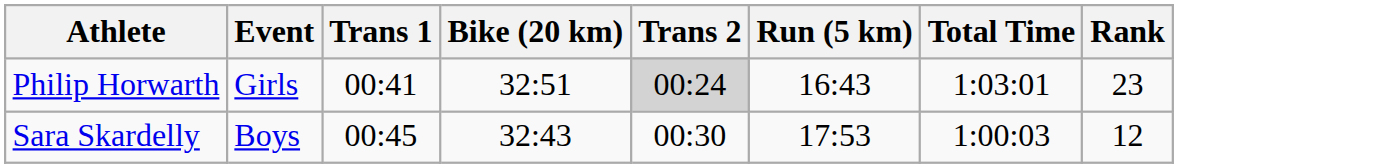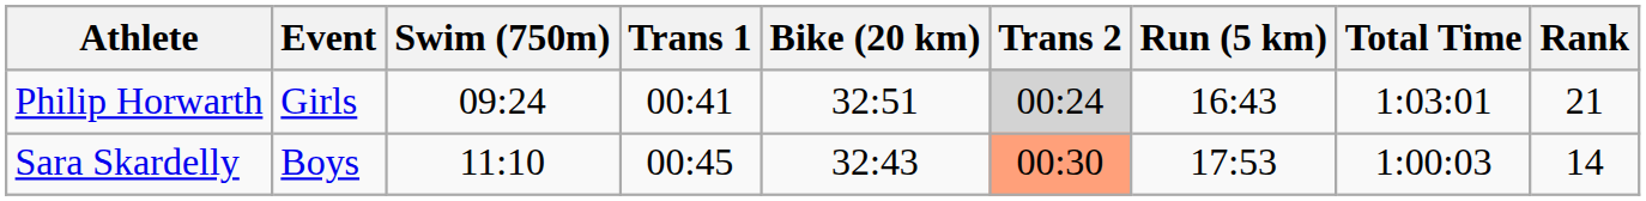 <table class="wikitable" style="font-size:90%;">
 <tr>
 <th>Athlete</th>
 <th>Event</th>
+<th>Swim (750m)</th>
 <th>Trans 1</th>
 <th>Bike (20 km)</th>
 <th>Trans 2</th>
 <th>Run (5 km)</th>
 <th>Total Time</th>
 <th>Rank</th>
 </tr>
 <tr align=center>
 <td align=left><a href='#'>Philip Horwarth</a></td>
 <td align=left><a href='#'>Girls</a></td>
+<td>09:24</td>
 <td>00:41</td>
 <td>32:51</td>
 <td style="background: lightgrey;">00:24</td>
 <td>16:43</td>
 <td>1:03:01</td>
-<td>23</td>
+<td>21</td>
 </tr>
 <tr align=center>
 <td align=left><a href='#'>Sara Skardelly</a></td>
 <td align=left><a href='#'>Boys</a></td>
+<td>11:10</td>
 <td>00:45</td>
 <td>32:43</td>
-<td>00:30</td>
+<td style="background: lightsalmon;">00:30</td>
 <td>17:53</td>
 <td>1:00:03</td>
-<td>12</td>
+<td>14</td>
 </tr>
 </table>
